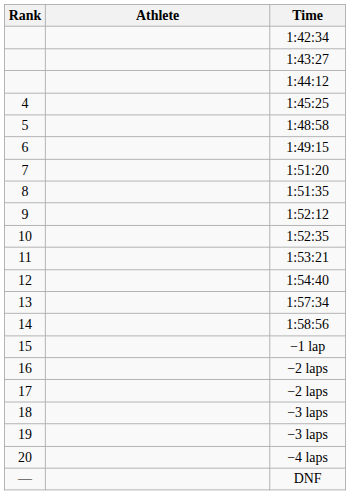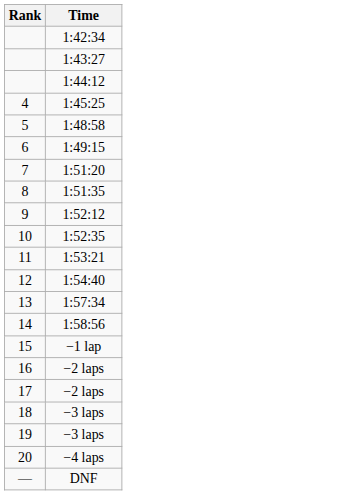 <table class=wikitable style="text-align:center">
 <tr>
 <th width=40>Rank</th>
-<th width=250>Athlete</th>
 <th width=80>Time</th>
 </tr>
 <tr>
 <td></td>
-<td align=left></td>
 <td>1:42:34</td>
 </tr>
 <tr>
 <td></td>
-<td align=left></td>
 <td>1:43:27</td>
 </tr>
 <tr>
 <td></td>
-<td align=left></td>
 <td>1:44:12</td>
 </tr>
 <tr>
 <td>4</td>
-<td align=left></td>
 <td>1:45:25</td>
 </tr>
 <tr>
 <td>5</td>
-<td align=left></td>
 <td>1:48:58</td>
 </tr>
 <tr>
 <td>6</td>
-<td align=left></td>
 <td>1:49:15</td>
 </tr>
 <tr>
 <td>7</td>
-<td align=left></td>
 <td>1:51:20</td>
 </tr>
 <tr>
 <td>8</td>
-<td align=left></td>
 <td>1:51:35</td>
 </tr>
 <tr>
 <td>9</td>
-<td align=left></td>
 <td>1:52:12</td>
 </tr>
 <tr>
 <td>10</td>
-<td align=left></td>
 <td>1:52:35</td>
 </tr>
 <tr>
 <td>11</td>
-<td align=left></td>
 <td>1:53:21</td>
 </tr>
 <tr>
 <td>12</td>
-<td align=left></td>
 <td>1:54:40</td>
 </tr>
 <tr>
 <td>13</td>
-<td align=left></td>
 <td>1:57:34</td>
 </tr>
 <tr>
 <td>14</td>
-<td align=left></td>
 <td>1:58:56</td>
 </tr>
 <tr>
 <td>15</td>
-<td align=left></td>
 <td>−1 lap</td>
 </tr>
 <tr>
 <td>16</td>
-<td align=left></td>
 <td>−2 laps</td>
 </tr>
 <tr>
 <td>17</td>
-<td align=left></td>
 <td>−2 laps</td>
 </tr>
 <tr>
 <td>18</td>
-<td align=left></td>
 <td>−3 laps</td>
 </tr>
 <tr>
 <td>19</td>
-<td align=left></td>
 <td>−3 laps</td>
 </tr>
 <tr>
 <td>20</td>
-<td align=left></td>
 <td>−4 laps</td>
 </tr>
 <tr>
 <td>—</td>
-<td align=left></td>
 <td>DNF</td>
 </tr>
 </table>
